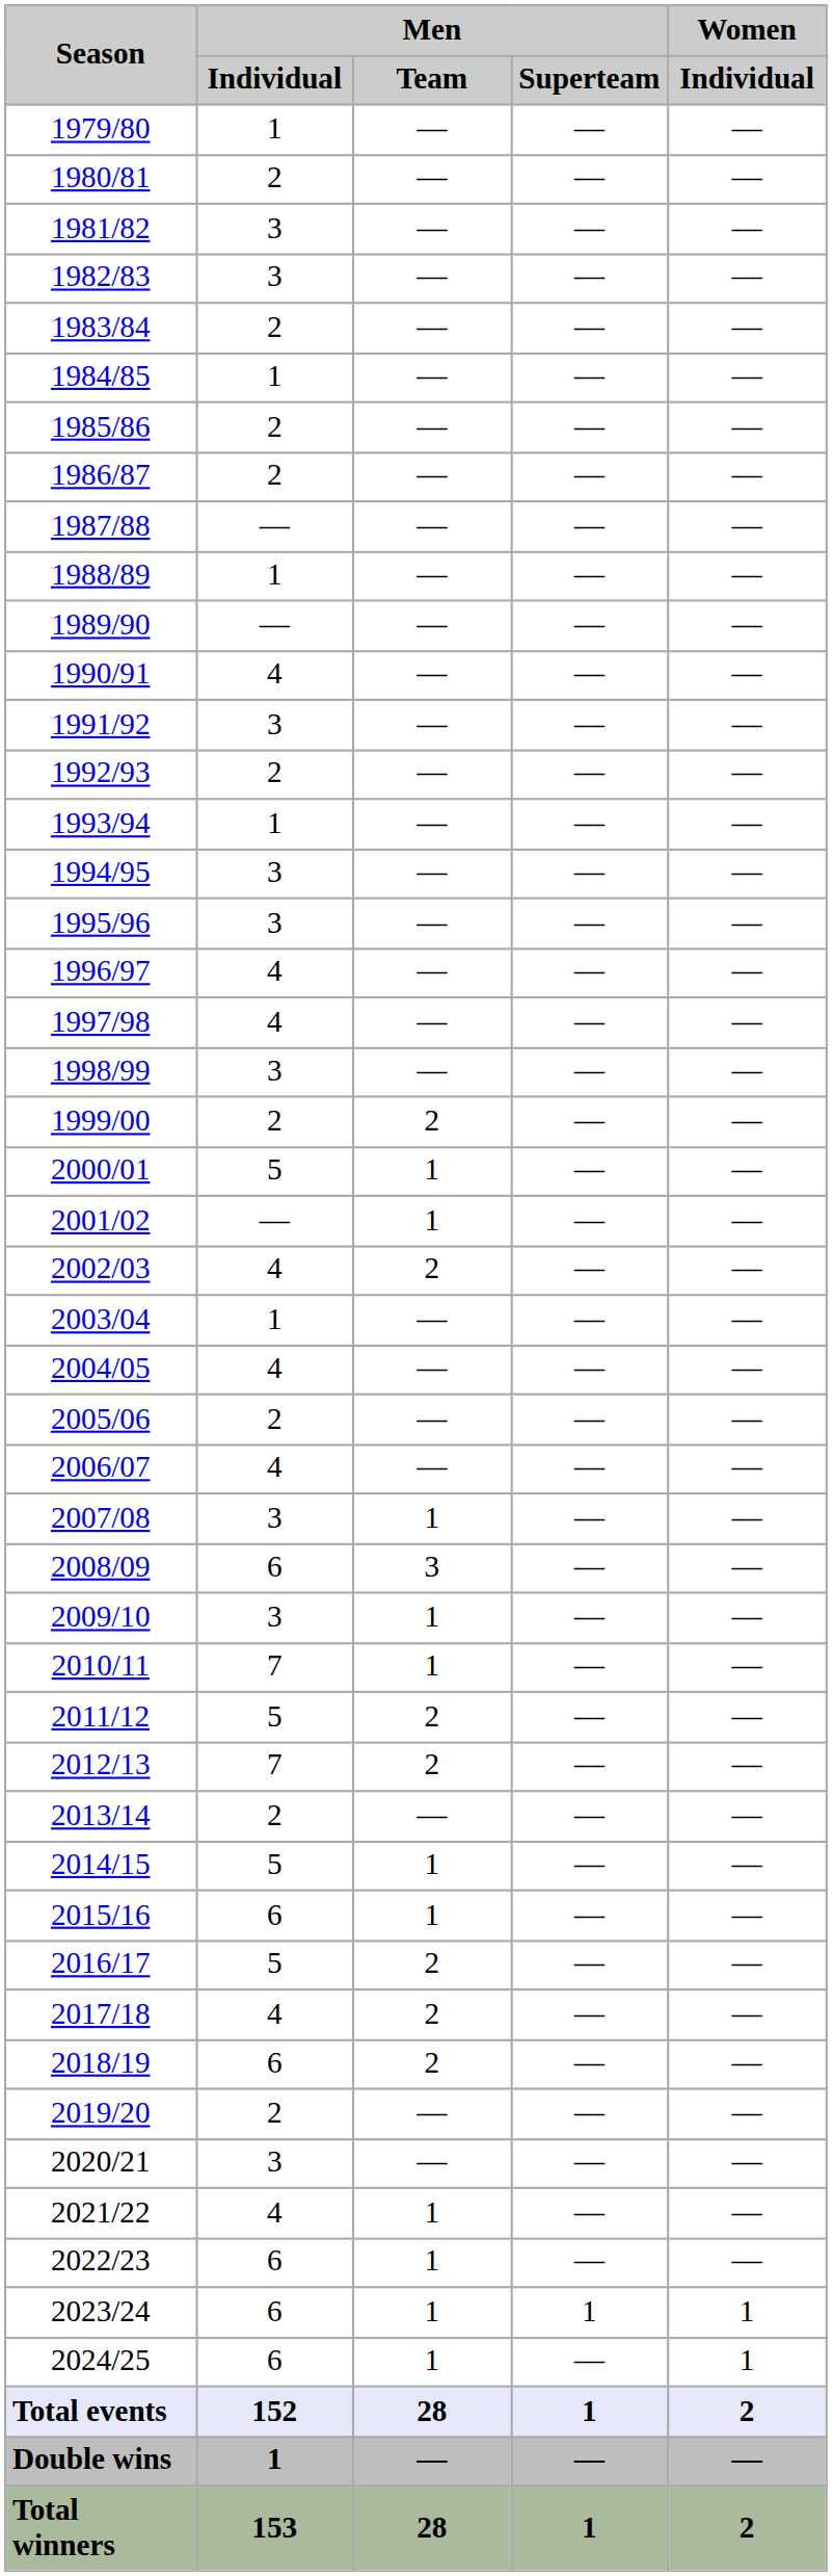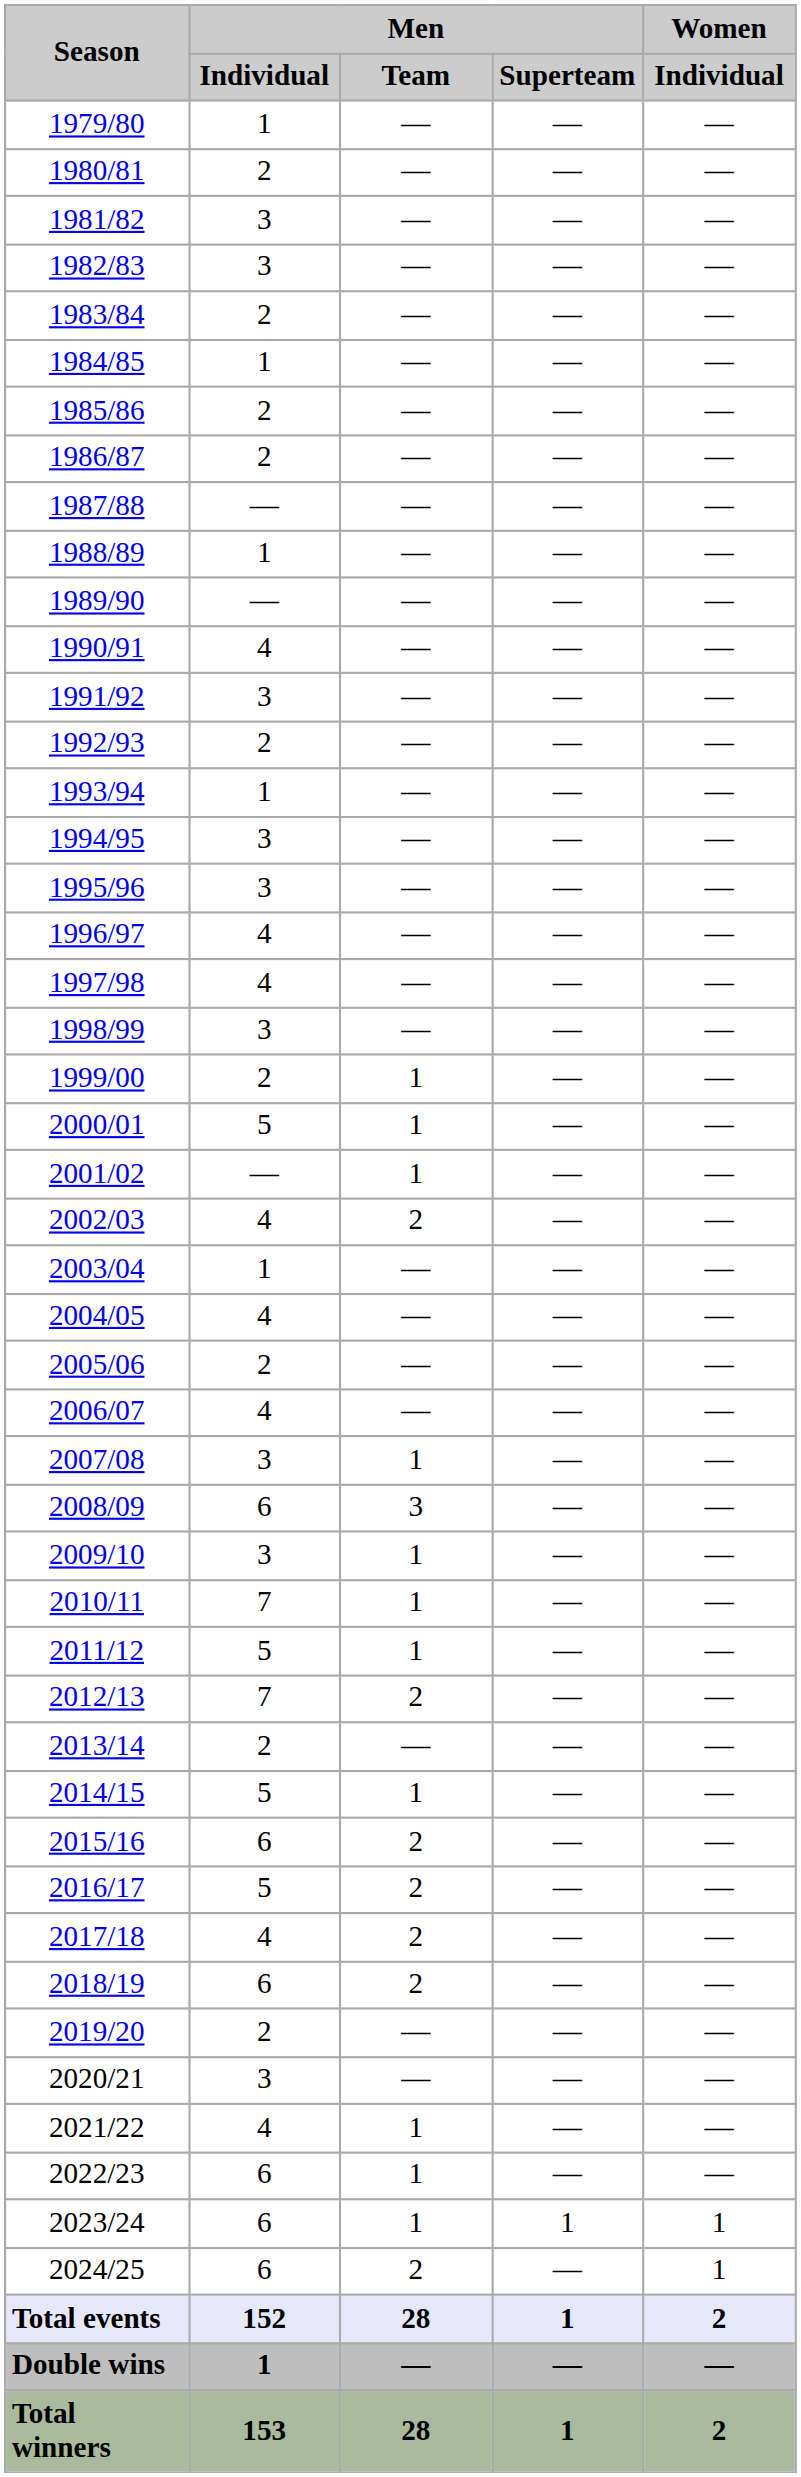 <table class="wikitable plainrowheaders" style="background:#fff; font-size:86%; line-height:16px; border:grey solid 1px; border-collapse:collapse;">
 <tr style="background:#ccc; text-align:center;">
 <th style="background:#ccc;" width="80" rowspan=2>Season</th>
 <th style="background:#ccc;" colspan=3 width="65">Men</th>
 <th style="background:#ccc;" width="65">Women</th>
 </tr>
 <tr>
 <th style="background:#ccc;" width="65">Individual</th>
 <th style="background:#ccc;" width="65">Team</th>
 <th style="background:#ccc;" width="65">Superteam</th>
 <th style="background:#ccc;" width="65">Individual</th>
 </tr>
 <tr style="text-align:center">
 <td><a href='#'>1979/80</a></td>
 <td>1</td>
 <td>—</td>
 <td>—</td>
 <td>—</td>
 </tr>
 <tr style="text-align:center">
 <td><a href='#'>1980/81</a></td>
 <td>2</td>
 <td>—</td>
 <td>—</td>
 <td>—</td>
 </tr>
 <tr style="text-align:center">
 <td><a href='#'>1981/82</a></td>
 <td>3</td>
 <td>—</td>
 <td>—</td>
 <td>—</td>
 </tr>
 <tr style="text-align:center">
 <td><a href='#'>1982/83</a></td>
 <td>3</td>
 <td>—</td>
 <td>—</td>
 <td>—</td>
 </tr>
 <tr style="text-align:center">
 <td><a href='#'>1983/84</a></td>
 <td>2</td>
 <td>—</td>
 <td>—</td>
 <td>—</td>
 </tr>
 <tr style="text-align:center">
 <td><a href='#'>1984/85</a></td>
 <td>1</td>
 <td>—</td>
 <td>—</td>
 <td>—</td>
 </tr>
 <tr style="text-align:center">
 <td><a href='#'>1985/86</a></td>
 <td>2</td>
 <td>—</td>
 <td>—</td>
 <td>—</td>
 </tr>
 <tr style="text-align:center">
 <td><a href='#'>1986/87</a></td>
 <td>2</td>
 <td>—</td>
 <td>—</td>
 <td>—</td>
 </tr>
 <tr style="text-align:center">
 <td><a href='#'>1987/88</a></td>
 <td>—</td>
 <td>—</td>
 <td>—</td>
 <td>—</td>
 </tr>
 <tr style="text-align:center">
 <td><a href='#'>1988/89</a></td>
 <td>1</td>
 <td>—</td>
 <td>—</td>
 <td>—</td>
 </tr>
 <tr style="text-align:center">
 <td><a href='#'>1989/90</a></td>
 <td>—</td>
 <td>—</td>
 <td>—</td>
 <td>—</td>
 </tr>
 <tr style="text-align:center">
 <td><a href='#'>1990/91</a></td>
 <td>4</td>
 <td>—</td>
 <td>—</td>
 <td>—</td>
 </tr>
 <tr style="text-align:center">
 <td><a href='#'>1991/92</a></td>
 <td>3</td>
 <td>—</td>
 <td>—</td>
 <td>—</td>
 </tr>
 <tr style="text-align:center">
 <td><a href='#'>1992/93</a></td>
 <td>2</td>
 <td>—</td>
 <td>—</td>
 <td>—</td>
 </tr>
 <tr style="text-align:center">
 <td><a href='#'>1993/94</a></td>
 <td>1</td>
 <td>—</td>
 <td>—</td>
 <td>—</td>
 </tr>
 <tr style="text-align:center">
 <td><a href='#'>1994/95</a></td>
 <td>3</td>
 <td>—</td>
 <td>—</td>
 <td>—</td>
 </tr>
 <tr style="text-align:center">
 <td><a href='#'>1995/96</a></td>
 <td>3</td>
 <td>—</td>
 <td>—</td>
 <td>—</td>
 </tr>
 <tr style="text-align:center">
 <td><a href='#'>1996/97</a></td>
 <td>4</td>
 <td>—</td>
 <td>—</td>
 <td>—</td>
 </tr>
 <tr style="text-align:center">
 <td><a href='#'>1997/98</a></td>
 <td>4</td>
 <td>—</td>
 <td>—</td>
 <td>—</td>
 </tr>
 <tr style="text-align:center">
 <td><a href='#'>1998/99</a></td>
 <td>3</td>
 <td>—</td>
 <td>—</td>
 <td>—</td>
 </tr>
 <tr style="text-align:center">
 <td><a href='#'>1999/00</a></td>
 <td>2</td>
-<td>2</td>
+<td>1</td>
 <td>—</td>
 <td>—</td>
 </tr>
 <tr style="text-align:center">
 <td><a href='#'>2000/01</a></td>
 <td>5</td>
 <td>1</td>
 <td>—</td>
 <td>—</td>
 </tr>
 <tr style="text-align:center">
 <td><a href='#'>2001/02</a></td>
 <td>—</td>
 <td>1</td>
 <td>—</td>
 <td>—</td>
 </tr>
 <tr style="text-align:center">
 <td><a href='#'>2002/03</a></td>
 <td>4</td>
 <td>2</td>
 <td>—</td>
 <td>—</td>
 </tr>
 <tr style="text-align:center">
 <td><a href='#'>2003/04</a></td>
 <td>1</td>
 <td>—</td>
 <td>—</td>
 <td>—</td>
 </tr>
 <tr style="text-align:center">
 <td><a href='#'>2004/05</a></td>
 <td>4</td>
 <td>—</td>
 <td>—</td>
 <td>—</td>
 </tr>
 <tr style="text-align:center">
 <td><a href='#'>2005/06</a></td>
 <td>2</td>
 <td>—</td>
 <td>—</td>
 <td>—</td>
 </tr>
 <tr style="text-align:center">
 <td><a href='#'>2006/07</a></td>
 <td>4</td>
 <td>—</td>
 <td>—</td>
 <td>—</td>
 </tr>
 <tr style="text-align:center">
 <td><a href='#'>2007/08</a></td>
 <td>3</td>
 <td>1</td>
 <td>—</td>
 <td>—</td>
 </tr>
 <tr style="text-align:center">
 <td><a href='#'>2008/09</a></td>
 <td>6</td>
 <td>3</td>
 <td>—</td>
 <td>—</td>
 </tr>
 <tr style="text-align:center">
 <td><a href='#'>2009/10</a></td>
 <td>3</td>
 <td>1</td>
 <td>—</td>
 <td>—</td>
 </tr>
 <tr style="text-align:center">
 <td><a href='#'>2010/11</a></td>
 <td>7</td>
 <td>1</td>
 <td>—</td>
 <td>—</td>
 </tr>
 <tr style="text-align:center">
 <td><a href='#'>2011/12</a></td>
 <td>5</td>
-<td>2</td>
+<td>1</td>
 <td>—</td>
 <td>—</td>
 </tr>
 <tr style="text-align:center">
 <td><a href='#'>2012/13</a></td>
 <td>7</td>
 <td>2</td>
 <td>—</td>
 <td>—</td>
 </tr>
 <tr style="text-align:center">
 <td><a href='#'>2013/14</a></td>
 <td>2</td>
 <td>—</td>
 <td>—</td>
 <td>—</td>
 </tr>
 <tr style="text-align:center">
 <td><a href='#'>2014/15</a></td>
 <td>5</td>
 <td>1</td>
 <td>—</td>
 <td>—</td>
 </tr>
 <tr style="text-align:center">
 <td><a href='#'>2015/16</a></td>
 <td>6</td>
-<td>1</td>
+<td>2</td>
 <td>—</td>
 <td>—</td>
 </tr>
 <tr style="text-align:center">
 <td><a href='#'>2016/17</a></td>
 <td>5</td>
 <td>2</td>
 <td>—</td>
 <td>—</td>
 </tr>
 <tr style="text-align:center">
 <td><a href='#'>2017/18</a></td>
 <td>4</td>
 <td>2</td>
 <td>—</td>
 <td>—</td>
 </tr>
 <tr style="text-align:center">
 <td><a href='#'>2018/19</a></td>
 <td>6</td>
 <td>2</td>
 <td>—</td>
 <td>—</td>
 </tr>
 <tr style="text-align:center">
 <td><a href='#'>2019/20</a></td>
 <td>2</td>
 <td>—</td>
 <td>—</td>
 <td>—</td>
 </tr>
 <tr style="text-align:center">
 <td>2020/21</td>
 <td>3</td>
 <td>—</td>
 <td>—</td>
 <td>—</td>
 </tr>
 <tr style="text-align:center">
 <td>2021/22</td>
 <td>4</td>
 <td>1</td>
 <td>—</td>
 <td>—</td>
 </tr>
 <tr style="text-align:center">
 <td>2022/23</td>
 <td>6</td>
 <td>1</td>
 <td>—</td>
 <td>—</td>
 </tr>
 <tr style="text-align:center">
 <td>2023/24</td>
 <td>6</td>
 <td>1</td>
 <td>1</td>
 <td>1</td>
 </tr>
 <tr style="text-align:center">
 <td>2024/25</td>
 <td>6</td>
-<td>1</td>
+<td>2</td>
 <td>—</td>
 <td>1</td>
 </tr>
 <tr style="text-align:center; background:#E6E8FA">
 <td style="text-align:left"><strong>Total events</strong></td>
 <td><strong>152</strong></td>
 <td><strong>28</strong></td>
 <td><strong>1</strong></td>
 <td><strong>2</strong></td>
 </tr>
 <tr style="text-align:center; background:#BEBEBE">
 <td style="text-align:left"><strong>Double wins</strong></td>
 <td><strong>1</strong></td>
 <td><strong>—</strong></td>
 <td><strong>—</strong></td>
 <td><strong>—</strong></td>
 </tr>
 <tr style="text-align:center; background:#A9BA9D">
 <td style="text-align:left"><strong>Total winners</strong></td>
 <td><strong>153</strong></td>
 <td><strong>28</strong></td>
 <td><strong>1</strong></td>
 <td><strong>2</strong></td>
 </tr>
 </table>
